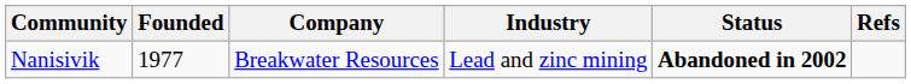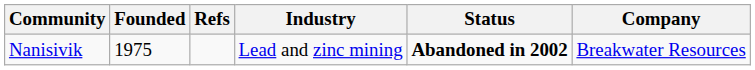 <table class="wikitable sortable">
 <tr>
 <th>Community</th>
 <th>Founded</th>
-<th>Company</th>
+<th>Refs</th>
 <th>Industry</th>
 <th>Status</th>
-<th>Refs</th>
+<th>Company</th>
 </tr>
 <tr>
 <td><a href='#'>Nanisivik</a></td>
-<td>1977</td>
-<td><a href='#'>Breakwater Resources</a></td>
+<td>1975</td>
+<td></td>
 <td><a href='#'>Lead</a> and <a href='#'>zinc mining</a></td>
 <td><strong>Abandoned in 2002</strong></td>
-<td></td>
+<td><a href='#'>Breakwater Resources</a></td>
 </tr>
 </table>
